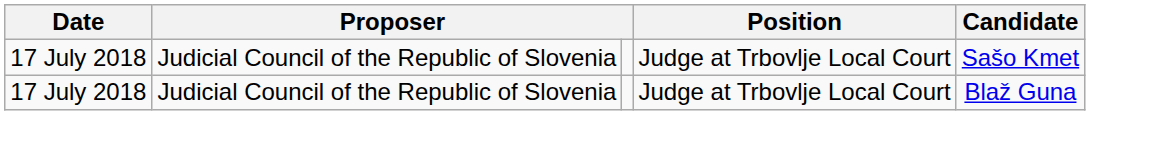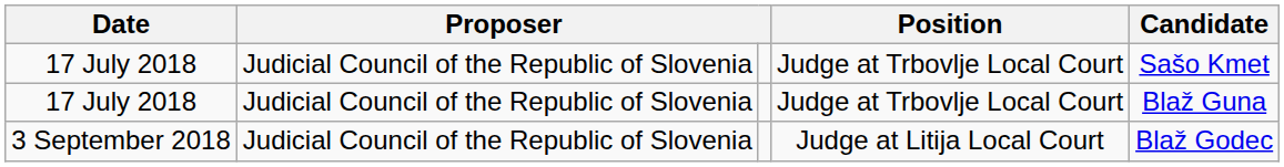 <table class="wikitable" style="line-height:16px; text-align: center;">
 <tr>
 <th>Date</th>
 <th colspan="2">Proposer</th>
 <th>Position</th>
 <th>Candidate</th>
 </tr>
 <tr>
 <td>17 July 2018</td>
 <td>Judicial Council of the Republic of Slovenia</td>
 <td></td>
 <td>Judge at Trbovlje Local Court</td>
 <td><a href='#'>Sašo Kmet</a></td>
 </tr>
 <tr>
 <td>17 July 2018</td>
 <td>Judicial Council of the Republic of Slovenia</td>
 <td></td>
 <td>Judge at Trbovlje Local Court</td>
 <td><a href='#'>Blaž Guna</a></td>
 </tr>
+<tr>
+<td>3 September 2018</td>
+<td>Judicial Council of the Republic of Slovenia</td>
+<td></td>
+<td>Judge at Litija Local Court</td>
+<td><a href='#'>Blaž Godec</a></td>
+</tr>
 </table>
